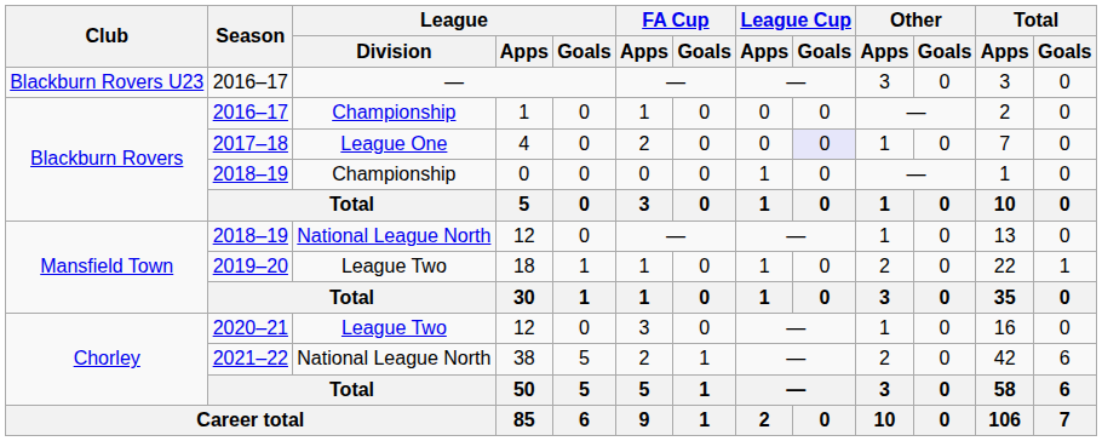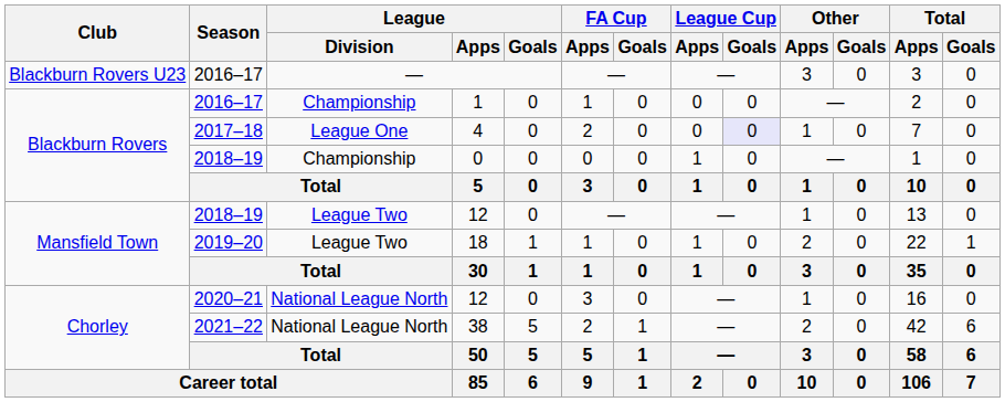 <table class="wikitable" style="text-align:center">
 <tr>
 <th rowspan="2">Club</th>
 <th rowspan="2">Season</th>
 <th colspan="3">League</th>
 <th colspan="2"><a href='#'>FA Cup</a></th>
 <th colspan="2"><a href='#'>League Cup</a></th>
 <th colspan="2">Other</th>
 <th colspan="2">Total</th>
 </tr>
 <tr>
 <th>Division</th>
 <th>Apps</th>
 <th>Goals</th>
 <th>Apps</th>
 <th>Goals</th>
 <th>Apps</th>
 <th>Goals</th>
 <th>Apps</th>
 <th>Goals</th>
 <th>Apps</th>
 <th>Goals</th>
 </tr>
 <tr>
 <td><a href='#'>Blackburn Rovers U23</a></td>
 <td>2016–17</td>
 <td colspan=3>—</td>
 <td colspan=2>—</td>
 <td colspan=2>—</td>
 <td>3</td>
 <td>0</td>
 <td>3</td>
 <td>0</td>
 </tr>
 <tr>
 <td rowspan="4"><a href='#'>Blackburn Rovers</a></td>
 <td><a href='#'>2016–17</a></td>
 <td><a href='#'>Championship</a></td>
 <td>1</td>
 <td>0</td>
 <td>1</td>
 <td>0</td>
 <td>0</td>
 <td>0</td>
 <td colspan=2>—</td>
 <td>2</td>
 <td>0</td>
 </tr>
 <tr>
 <td><a href='#'>2017–18</a></td>
 <td><a href='#'>League One</a></td>
 <td>4</td>
 <td>0</td>
 <td>2</td>
 <td>0</td>
 <td>0</td>
 <td style="background: lavender;">0</td>
 <td>1</td>
 <td>0</td>
 <td>7</td>
 <td>0</td>
 </tr>
 <tr>
 <td><a href='#'>2018–19</a></td>
 <td>Championship</td>
 <td>0</td>
 <td>0</td>
 <td>0</td>
 <td>0</td>
 <td>1</td>
 <td>0</td>
 <td colspan=2>—</td>
 <td>1</td>
 <td>0</td>
 </tr>
 <tr>
 <th colspan="2">Total</th>
 <th>5</th>
 <th>0</th>
 <th>3</th>
 <th>0</th>
 <th>1</th>
 <th>0</th>
 <th>1</th>
 <th>0</th>
 <th>10</th>
 <th>0</th>
 </tr>
 <tr>
 <td rowspan="3"><a href='#'>Mansfield Town</a></td>
 <td><a href='#'>2018–19</a></td>
-<td><a href='#'>National League North</a></td>
+<td><a href='#'>League Two</a></td>
 <td>12</td>
 <td>0</td>
 <td colspan="2">—</td>
 <td colspan="2">—</td>
 <td>1</td>
 <td>0</td>
 <td>13</td>
 <td>0</td>
 </tr>
 <tr>
 <td><a href='#'>2019–20</a></td>
 <td>League Two</td>
 <td>18</td>
 <td>1</td>
 <td>1</td>
 <td>0</td>
 <td>1</td>
 <td>0</td>
 <td>2</td>
 <td>0</td>
 <td>22</td>
 <td>1</td>
 </tr>
 <tr>
 <th colspan="2">Total</th>
 <th>30</th>
 <th>1</th>
 <th>1</th>
 <th>0</th>
 <th>1</th>
 <th>0</th>
 <th>3</th>
 <th>0</th>
 <th>35</th>
 <th>0</th>
 </tr>
 <tr>
 <td rowspan="3"><a href='#'>Chorley</a></td>
 <td><a href='#'>2020–21</a></td>
-<td><a href='#'>League Two</a></td>
+<td><a href='#'>National League North</a></td>
 <td>12</td>
 <td>0</td>
 <td>3</td>
 <td>0</td>
 <td colspan="2">—</td>
 <td>1</td>
 <td>0</td>
 <td>16</td>
 <td>0</td>
 </tr>
 <tr>
 <td><a href='#'>2021–22</a></td>
 <td>National League North</td>
 <td>38</td>
 <td>5</td>
 <td>2</td>
 <td>1</td>
 <td colspan="2">—</td>
 <td>2</td>
 <td>0</td>
 <td>42</td>
 <td>6</td>
 </tr>
 <tr>
 <th colspan="2">Total</th>
 <th>50</th>
 <th>5</th>
 <th>5</th>
 <th>1</th>
 <th colspan="2">—</th>
 <th>3</th>
 <th>0</th>
 <th>58</th>
 <th>6</th>
 </tr>
 <tr>
 <th colspan="3">Career total</th>
 <th>85</th>
 <th>6</th>
 <th>9</th>
 <th>1</th>
 <th>2</th>
 <th>0</th>
 <th>10</th>
 <th>0</th>
 <th>106</th>
 <th>7</th>
 </tr>
 </table>
